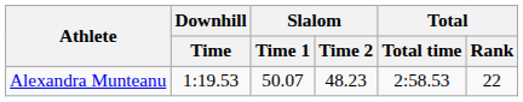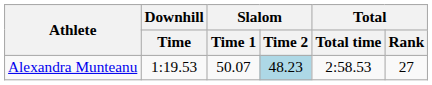 <table class="wikitable" style="font-size:90%">
 <tr>
 <th rowspan="2">Athlete</th>
 <th>Downhill</th>
 <th colspan="2">Slalom</th>
 <th colspan="2">Total</th>
 </tr>
 <tr>
 <th>Time</th>
 <th>Time 1</th>
 <th>Time 2</th>
 <th>Total time</th>
 <th>Rank</th>
 </tr>
 <tr>
 <td><a href='#'>Alexandra Munteanu</a></td>
 <td align="center">1:19.53</td>
 <td align="center">50.07</td>
-<td align="center">48.23</td>
+<td align="center" style="background: lightblue;">48.23</td>
 <td align="center">2:58.53</td>
-<td align="center">22</td>
+<td align="center">27</td>
 </tr>
 </table>
